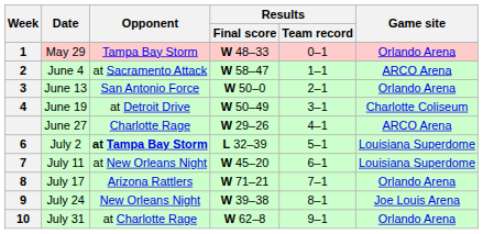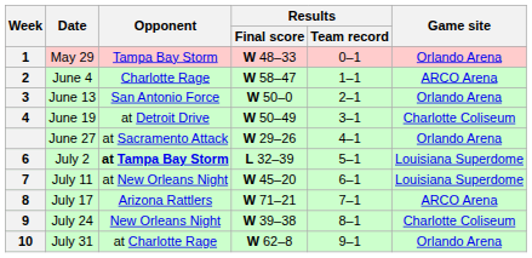 <table class="wikitable" style="font-size: 92%;" "align=center">
 <tr>
 <th rowspan="2">Week</th>
 <th rowspan="2">Date</th>
 <th rowspan="2">Opponent</th>
 <th colspan="2">Results</th>
 <th rowspan="2">Game site</th>
 </tr>
 <tr>
 <th>Final score</th>
 <th>Team record</th>
 </tr>
 <tr style="background:#fcc">
 <th>1</th>
 <td style="text-align:center;">May 29</td>
 <td style="text-align:center;"><a href='#'>Tampa Bay Storm</a></td>
 <td style="text-align:center;"><strong>W</strong> 48–33</td>
 <td style="text-align:center;">0–1</td>
 <td style="text-align:center;"><a href='#'>Orlando Arena</a></td>
 </tr>
 <tr style="background:#cfc">
 <th>2</th>
 <td style="text-align:center;">June 4</td>
-<td style="text-align:center;">at <a href='#'>Sacramento Attack</a></td>
+<td style="text-align:center;"><a href='#'>Charlotte Rage</a></td>
 <td style="text-align:center;"><strong>W</strong> 58–47</td>
 <td style="text-align:center;">1–1</td>
 <td style="text-align:center;"><a href='#'>ARCO Arena</a></td>
 </tr>
 <tr style="background:#cfc">
 <th>3</th>
 <td style="text-align:center;">June 13</td>
 <td style="text-align:center;"><a href='#'>San Antonio Force</a></td>
 <td style="text-align:center;"><strong>W</strong> 50–0</td>
 <td style="text-align:center;">2–1</td>
 <td style="text-align:center;"><a href='#'>Orlando Arena</a></td>
 </tr>
 <tr style="background:#cfc">
 <th>4</th>
 <td style="text-align:center;">June 19</td>
 <td style="text-align:center;">at <a href='#'>Detroit Drive</a></td>
 <td style="text-align:center;"><strong>W</strong> 50–49</td>
 <td style="text-align:center;">3–1</td>
 <td style="text-align:center;"><a href='#'>Charlotte Coliseum</a></td>
 </tr>
 <tr style="background:#cfc">
 <th></th>
 <td style="text-align:center;">June 27</td>
-<td style="text-align:center;"><a href='#'>Charlotte Rage</a></td>
+<td style="text-align:center;">at <a href='#'>Sacramento Attack</a></td>
 <td style="text-align:center;"><strong>W</strong> 29–26</td>
 <td style="text-align:center;">4–1</td>
-<td style="text-align:center;"><a href='#'>ARCO Arena</a></td>
+<td style="text-align:center;"><a href='#'>Orlando Arena</a></td>
 </tr>
 <tr style="background:#cfc">
 <th>6</th>
 <td style="text-align:center;">July 2</td>
 <td style="text-align:center;"><strong>at <a href='#'>Tampa Bay Storm</a></strong></td>
 <td style="text-align:center;"><strong>L</strong> 32–39</td>
 <td style="text-align:center;">5–1</td>
 <td style="text-align:center;"><a href='#'>Louisiana Superdome</a></td>
 </tr>
 <tr style="background:#cfc">
 <th>7</th>
 <td style="text-align:center;">July 11</td>
 <td style="text-align:center;">at <a href='#'>New Orleans Night</a></td>
 <td style="text-align:center;"><strong>W</strong> 45–20</td>
 <td style="text-align:center;">6–1</td>
 <td style="text-align:center;"><a href='#'>Louisiana Superdome</a></td>
 </tr>
 <tr style="background:#cfc">
 <th>8</th>
 <td style="text-align:center;">July 17</td>
 <td style="text-align:center;"><a href='#'>Arizona Rattlers</a></td>
 <td style="text-align:center;"><strong>W</strong> 71–21</td>
 <td style="text-align:center;">7–1</td>
-<td style="text-align:center;"><a href='#'>Orlando Arena</a></td>
+<td style="text-align:center;"><a href='#'>ARCO Arena</a></td>
 </tr>
 <tr style="background:#cfc">
 <th>9</th>
 <td style="text-align:center;">July 24</td>
 <td style="text-align:center;"><a href='#'>New Orleans Night</a></td>
 <td style="text-align:center;"><strong>W</strong> 39–38</td>
 <td style="text-align:center;">8–1</td>
-<td style="text-align:center;"><a href='#'>Joe Louis Arena</a></td>
+<td style="text-align:center;"><a href='#'>Charlotte Coliseum</a></td>
 </tr>
 <tr style="background:#cfc">
 <th>10</th>
 <td style="text-align:center;">July 31</td>
 <td style="text-align:center;">at <a href='#'>Charlotte Rage</a></td>
 <td style="text-align:center;"><strong>W</strong> 62–8</td>
 <td style="text-align:center;">9–1</td>
 <td style="text-align:center;"><a href='#'>Orlando Arena</a></td>
 </tr>
 </table>
